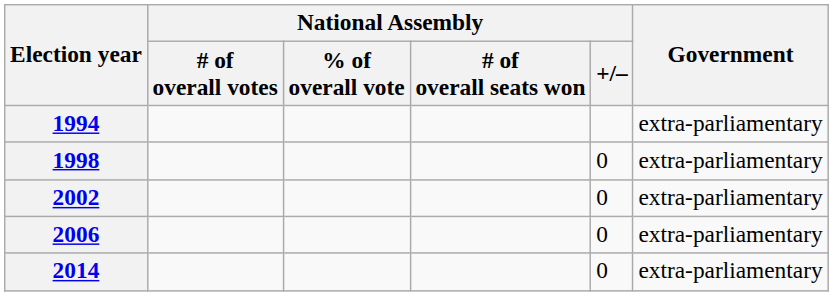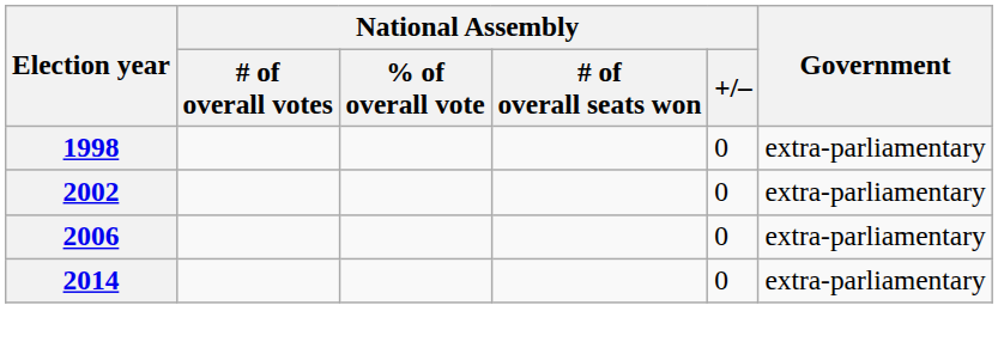 <table class=wikitable>
 <tr>
 <th rowspan=2>Election year</th>
 <th colspan=4>National Assembly</th>
 <th rowspan=2>Government</th>
 </tr>
 <tr>
 <th># of<br>overall votes</th>
 <th>% of<br>overall vote</th>
 <th># of<br>overall seats won</th>
 <th>+/–</th>
-</tr>
-<tr>
-<th><a href='#'>1994</a></th>
-<td></td>
-<td></td>
-<td></td>
-<td></td>
-<td>extra-parliamentary</td>
 </tr>
 <tr>
 <th><a href='#'>1998</a></th>
 <td></td>
 <td></td>
 <td></td>
 <td> 0</td>
 <td>extra-parliamentary</td>
 </tr>
 <tr>
 <th><a href='#'>2002</a></th>
 <td></td>
 <td></td>
 <td></td>
 <td> 0</td>
 <td>extra-parliamentary</td>
 </tr>
 <tr>
 <th><a href='#'>2006</a></th>
 <td></td>
 <td></td>
 <td></td>
 <td> 0</td>
 <td>extra-parliamentary</td>
 </tr>
 <tr>
 <th><a href='#'>2014</a></th>
 <td></td>
 <td></td>
 <td></td>
 <td> 0</td>
 <td>extra-parliamentary</td>
 </tr>
 </table>
